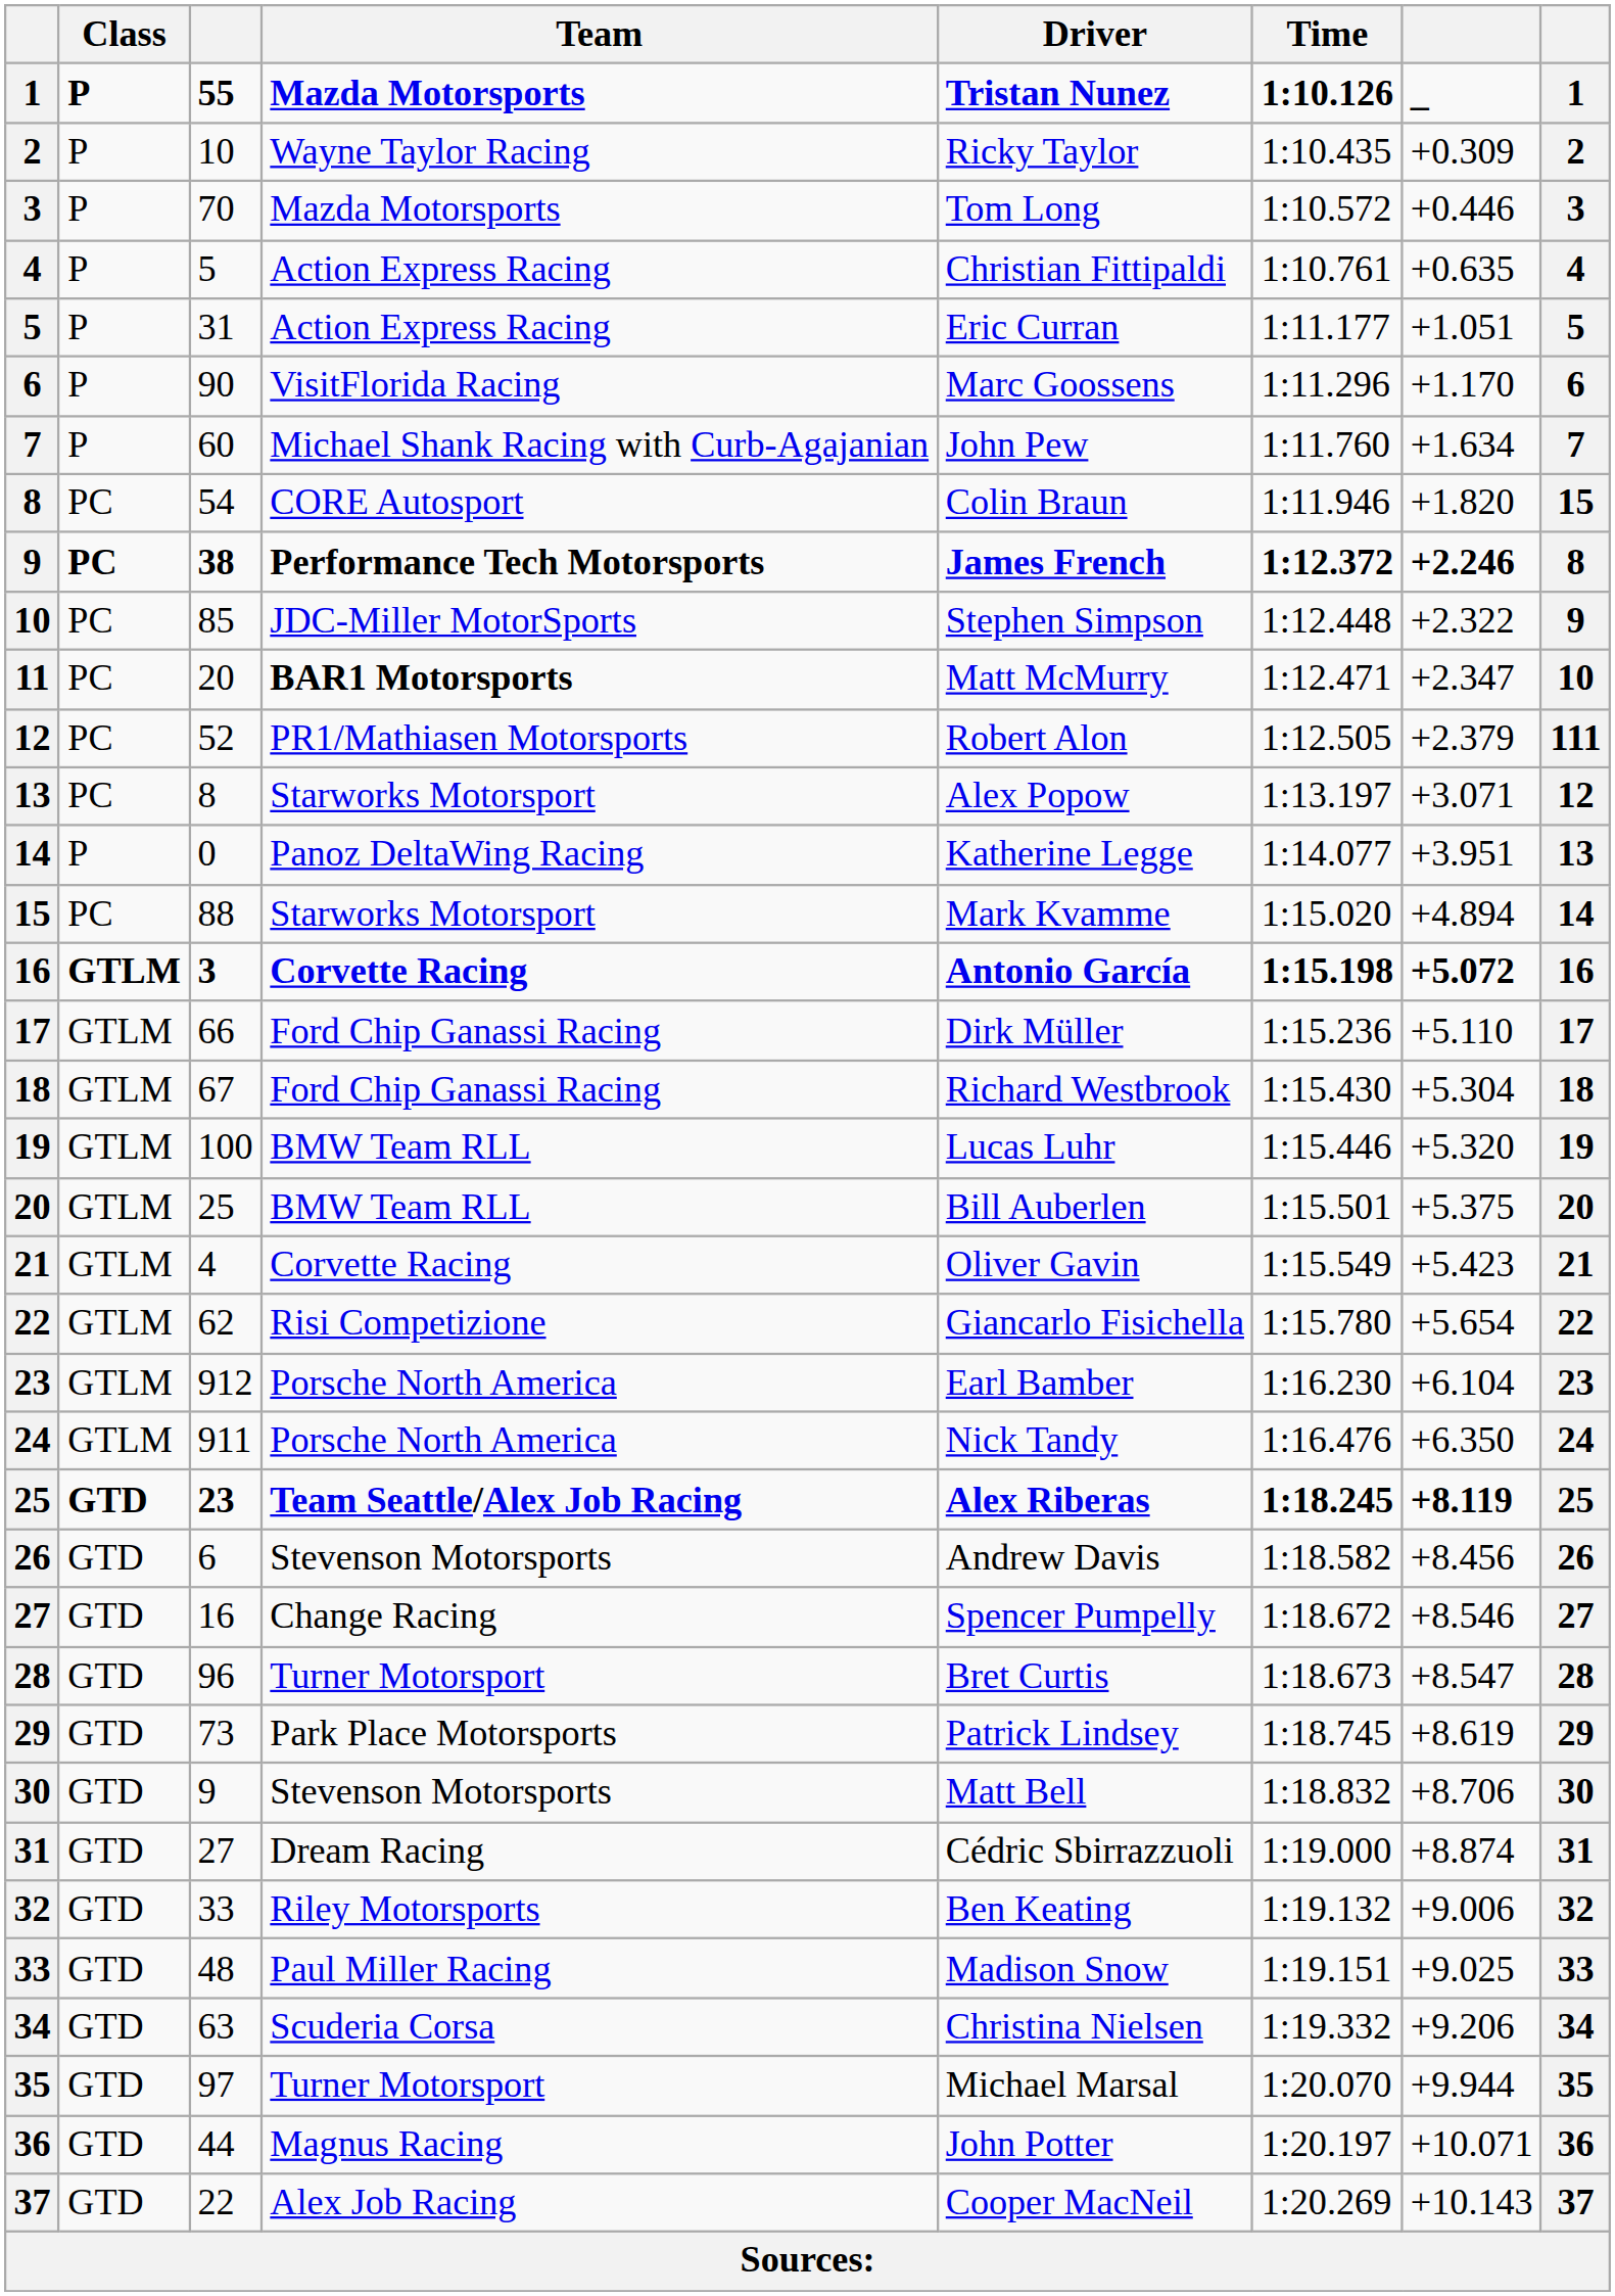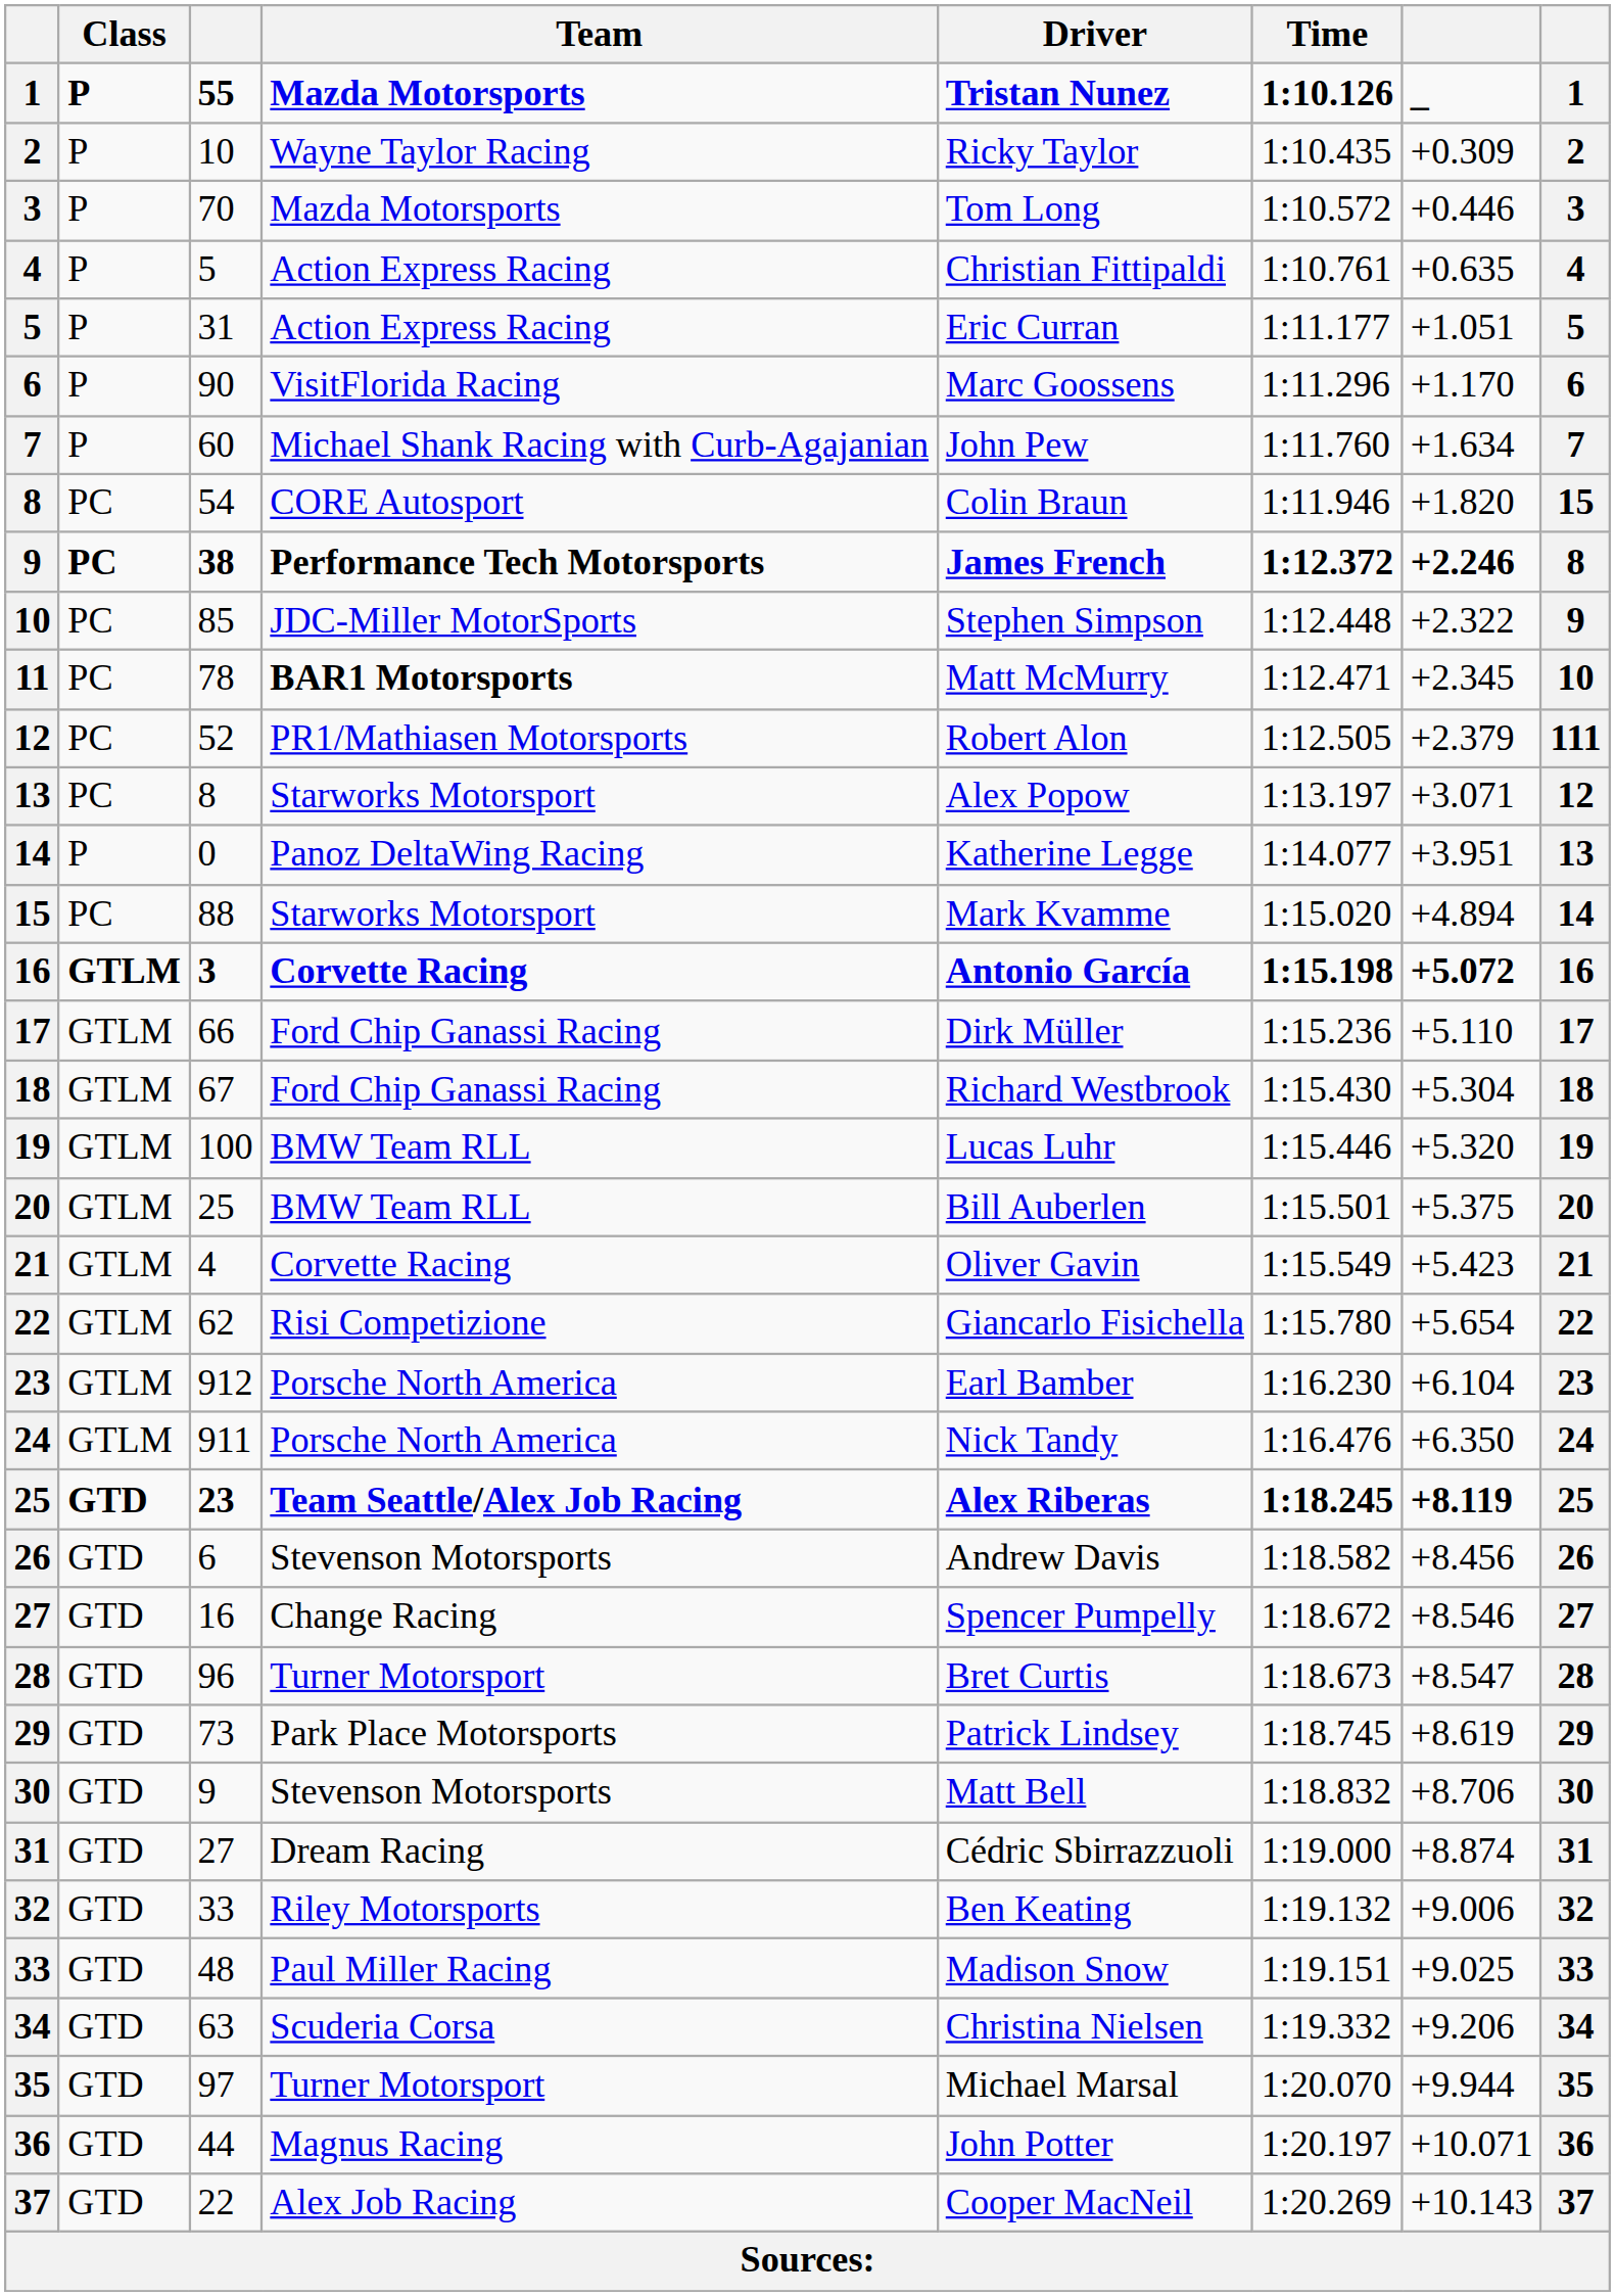 <table class="wikitable">
 <tr>
 <th scope="col"></th>
 <th scope="col">Class</th>
 <th scope="col"></th>
 <th scope="col">Team</th>
 <th scope="col">Driver</th>
 <th scope="col">Time</th>
 <th scope="col"></th>
 <th scope="col"></th>
 </tr>
 <tr>
 <th scope="row">1</th>
 <td><strong>P</strong></td>
 <td><strong>55</strong></td>
 <td><strong> <a href='#'>Mazda Motorsports</a></strong></td>
 <td><strong> <a href='#'>Tristan Nunez</a></strong></td>
 <td><strong>1:10.126</strong></td>
 <td><strong>_</strong></td>
 <th><strong>1 </strong></th>
 </tr>
 <tr>
 <th scope="row">2</th>
 <td>P</td>
 <td>10</td>
 <td> <a href='#'>Wayne Taylor Racing</a></td>
 <td> <a href='#'>Ricky Taylor</a></td>
 <td>1:10.435</td>
 <td>+0.309</td>
 <th>2</th>
 </tr>
 <tr>
 <th scope="row">3</th>
 <td>P</td>
 <td>70</td>
 <td> <a href='#'>Mazda Motorsports</a></td>
 <td> <a href='#'>Tom Long</a></td>
 <td>1:10.572</td>
 <td>+0.446</td>
 <th>3</th>
 </tr>
 <tr>
 <th scope="row">4</th>
 <td>P</td>
 <td>5</td>
 <td> <a href='#'>Action Express Racing</a></td>
 <td> <a href='#'>Christian Fittipaldi</a></td>
 <td>1:10.761</td>
 <td>+0.635</td>
 <th>4</th>
 </tr>
 <tr>
 <th scope="row">5</th>
 <td>P</td>
 <td>31</td>
 <td> <a href='#'>Action Express Racing</a></td>
 <td> <a href='#'>Eric Curran</a></td>
 <td>1:11.177</td>
 <td>+1.051</td>
 <th>5</th>
 </tr>
 <tr>
 <th scope="row">6</th>
 <td>P</td>
 <td>90</td>
 <td> <a href='#'>VisitFlorida Racing</a></td>
 <td> <a href='#'>Marc Goossens</a></td>
 <td>1:11.296</td>
 <td>+1.170</td>
 <th>6</th>
 </tr>
 <tr>
 <th scope="row">7</th>
 <td>P</td>
 <td>60</td>
 <td> <a href='#'>Michael Shank Racing</a> with <a href='#'>Curb-Agajanian</a></td>
 <td> <a href='#'>John Pew</a></td>
 <td>1:11.760</td>
 <td>+1.634</td>
 <th>7</th>
 </tr>
 <tr>
 <th scope="row">8</th>
 <td>PC</td>
 <td>54</td>
 <td> <a href='#'>CORE Autosport</a></td>
 <td> <a href='#'>Colin Braun</a></td>
 <td>1:11.946</td>
 <td>+1.820</td>
 <th>15</th>
 </tr>
 <tr>
 <th scope="row">9</th>
 <td><strong>PC</strong></td>
 <td><strong>38</strong></td>
 <td><strong> Performance Tech Motorsports</strong></td>
 <td><strong> <a href='#'>James French</a></strong></td>
 <td><strong>1:12.372</strong></td>
 <td><strong>+2.246</strong></td>
 <th>8</th>
 </tr>
 <tr>
 <th scope="row">10</th>
 <td>PC</td>
 <td>85</td>
 <td> <a href='#'>JDC-Miller MotorSports</a></td>
 <td> <a href='#'>Stephen Simpson</a></td>
 <td>1:12.448</td>
 <td>+2.322</td>
 <th>9</th>
 </tr>
 <tr>
 <th scope="row">11</th>
 <td>PC</td>
-<td>20</td>
+<td>78</td>
 <td><strong> BAR1 Motorsports</strong></td>
 <td> <a href='#'>Matt McMurry</a></td>
 <td>1:12.471</td>
-<td>+2.347</td>
+<td>+2.345</td>
 <th>10</th>
 </tr>
 <tr>
 <th scope="row">12</th>
 <td>PC</td>
 <td>52</td>
 <td> <a href='#'>PR1/Mathiasen Motorsports</a></td>
 <td> <a href='#'>Robert Alon</a></td>
 <td>1:12.505</td>
 <td>+2.379</td>
 <th>111</th>
 </tr>
 <tr>
 <th scope="row">13</th>
 <td>PC</td>
 <td>8</td>
 <td> <a href='#'>Starworks Motorsport</a></td>
 <td> <a href='#'>Alex Popow</a></td>
 <td>1:13.197</td>
 <td>+3.071</td>
 <th><strong>12</strong></th>
 </tr>
 <tr>
 <th scope="row">14</th>
 <td>P</td>
 <td>0</td>
 <td> <a href='#'>Panoz DeltaWing Racing</a></td>
 <td> <a href='#'>Katherine Legge</a></td>
 <td>1:14.077</td>
 <td>+3.951</td>
 <th>13</th>
 </tr>
 <tr>
 <th scope="row">15</th>
 <td>PC</td>
 <td>88</td>
 <td> <a href='#'>Starworks Motorsport</a></td>
 <td> <a href='#'>Mark Kvamme</a></td>
 <td>1:15.020</td>
 <td>+4.894</td>
 <th>14</th>
 </tr>
 <tr>
 <th scope="row">16</th>
 <td><strong>GTLM</strong></td>
 <td><strong>3</strong></td>
 <td><strong> <a href='#'>Corvette Racing</a></strong></td>
 <td><strong> <a href='#'>Antonio García</a></strong></td>
 <td><strong>1:15.198</strong></td>
 <td><strong>+5.072</strong></td>
 <th>16</th>
 </tr>
 <tr>
 <th scope="row">17</th>
 <td>GTLM</td>
 <td>66</td>
 <td> <a href='#'>Ford Chip Ganassi Racing</a></td>
 <td> <a href='#'>Dirk Müller</a></td>
 <td>1:15.236</td>
 <td>+5.110</td>
 <th>17</th>
 </tr>
 <tr>
 <th scope="row">18</th>
 <td>GTLM</td>
 <td>67</td>
 <td> <a href='#'>Ford Chip Ganassi Racing</a></td>
 <td> <a href='#'>Richard Westbrook</a></td>
 <td>1:15.430</td>
 <td>+5.304</td>
 <th>18</th>
 </tr>
 <tr>
 <th scope="row">19</th>
 <td>GTLM</td>
 <td>100</td>
 <td> <a href='#'>BMW Team RLL</a></td>
 <td> <a href='#'>Lucas Luhr</a></td>
 <td>1:15.446</td>
 <td>+5.320</td>
 <th><strong>19</strong></th>
 </tr>
 <tr>
 <th scope="row">20</th>
 <td>GTLM</td>
 <td>25</td>
 <td> <a href='#'>BMW Team RLL</a></td>
 <td> <a href='#'>Bill Auberlen</a></td>
 <td>1:15.501</td>
 <td>+5.375</td>
 <th>20</th>
 </tr>
 <tr>
 <th scope="row">21</th>
 <td>GTLM</td>
 <td>4</td>
 <td> <a href='#'>Corvette Racing</a></td>
 <td> <a href='#'>Oliver Gavin</a></td>
 <td>1:15.549</td>
 <td>+5.423</td>
 <th>21</th>
 </tr>
 <tr>
 <th scope="row">22</th>
 <td>GTLM</td>
 <td>62</td>
 <td> <a href='#'>Risi Competizione</a></td>
 <td> <a href='#'>Giancarlo Fisichella</a></td>
 <td>1:15.780</td>
 <td>+5.654</td>
 <th>22</th>
 </tr>
 <tr>
 <th scope="row">23</th>
 <td>GTLM</td>
 <td>912</td>
 <td> <a href='#'>Porsche North America</a></td>
 <td> <a href='#'>Earl Bamber</a></td>
 <td>1:16.230</td>
 <td>+6.104</td>
 <th>23</th>
 </tr>
 <tr>
 <th scope="row">24</th>
 <td>GTLM</td>
 <td>911</td>
 <td> <a href='#'>Porsche North America</a></td>
 <td> <a href='#'>Nick Tandy</a></td>
 <td>1:16.476</td>
 <td>+6.350</td>
 <th>24</th>
 </tr>
 <tr>
 <th scope="row">25</th>
 <td><strong>GTD</strong></td>
 <td><strong>23</strong></td>
 <td><strong> <a href='#'>Team Seattle</a>/<a href='#'>Alex Job Racing</a></strong></td>
 <td><strong> <a href='#'>Alex Riberas</a></strong></td>
 <td><strong>1:18.245</strong></td>
 <td><strong>+8.119</strong></td>
 <th>25</th>
 </tr>
 <tr>
 <th scope="row">26</th>
 <td>GTD</td>
 <td>6</td>
 <td> Stevenson Motorsports</td>
 <td> Andrew Davis</td>
 <td>1:18.582</td>
 <td>+8.456</td>
 <th>26</th>
 </tr>
 <tr>
 <th scope="row">27</th>
 <td>GTD</td>
 <td>16</td>
 <td> Change Racing</td>
 <td> <a href='#'>Spencer Pumpelly</a></td>
 <td>1:18.672</td>
 <td>+8.546</td>
 <th>27</th>
 </tr>
 <tr>
 <th scope="row">28</th>
 <td>GTD</td>
 <td>96</td>
 <td> <a href='#'>Turner Motorsport</a></td>
 <td> <a href='#'>Bret Curtis</a></td>
 <td>1:18.673</td>
 <td>+8.547</td>
 <th>28</th>
 </tr>
 <tr>
 <th scope="row">29</th>
 <td>GTD</td>
 <td>73</td>
 <td> Park Place Motorsports</td>
 <td> <a href='#'>Patrick Lindsey</a></td>
 <td>1:18.745</td>
 <td>+8.619</td>
 <th>29</th>
 </tr>
 <tr>
 <th scope="row">30</th>
 <td>GTD</td>
 <td>9</td>
 <td> Stevenson Motorsports</td>
 <td> <a href='#'>Matt Bell</a></td>
 <td>1:18.832</td>
 <td>+8.706</td>
 <th>30</th>
 </tr>
 <tr>
 <th scope="row">31</th>
 <td>GTD</td>
 <td>27</td>
 <td> Dream Racing</td>
 <td> Cédric Sbirrazzuoli</td>
 <td>1:19.000</td>
 <td>+8.874</td>
 <th>31</th>
 </tr>
 <tr>
 <th scope="row">32</th>
 <td>GTD</td>
 <td>33</td>
 <td> <a href='#'>Riley Motorsports</a></td>
 <td> <a href='#'>Ben Keating</a></td>
 <td>1:19.132</td>
 <td>+9.006</td>
 <th>32</th>
 </tr>
 <tr>
 <th scope="row">33</th>
 <td>GTD</td>
 <td>48</td>
 <td> <a href='#'>Paul Miller Racing</a></td>
 <td> <a href='#'>Madison Snow</a></td>
 <td>1:19.151</td>
 <td>+9.025</td>
 <th>33</th>
 </tr>
 <tr>
 <th scope="row">34</th>
 <td>GTD</td>
 <td>63</td>
 <td> <a href='#'>Scuderia Corsa</a></td>
 <td> <a href='#'>Christina Nielsen</a></td>
 <td>1:19.332</td>
 <td>+9.206</td>
 <th>34</th>
 </tr>
 <tr>
 <th scope="row">35</th>
 <td>GTD</td>
 <td>97</td>
 <td> <a href='#'>Turner Motorsport</a></td>
 <td> Michael Marsal</td>
 <td>1:20.070</td>
 <td>+9.944</td>
 <th>35</th>
 </tr>
 <tr>
 <th scope="row">36</th>
 <td>GTD</td>
 <td>44</td>
 <td> <a href='#'>Magnus Racing</a></td>
 <td> <a href='#'>John Potter</a></td>
 <td>1:20.197</td>
 <td>+10.071</td>
 <th>36</th>
 </tr>
 <tr>
 <th scope="row">37</th>
 <td>GTD</td>
 <td>22</td>
 <td> <a href='#'>Alex Job Racing</a></td>
 <td> <a href='#'>Cooper MacNeil</a></td>
 <td>1:20.269</td>
 <td>+10.143</td>
 <th>37</th>
 </tr>
 <tr>
 <th colspan="8">Sources:</th>
 </tr>
 <tr>
 </tr>
 </table>
